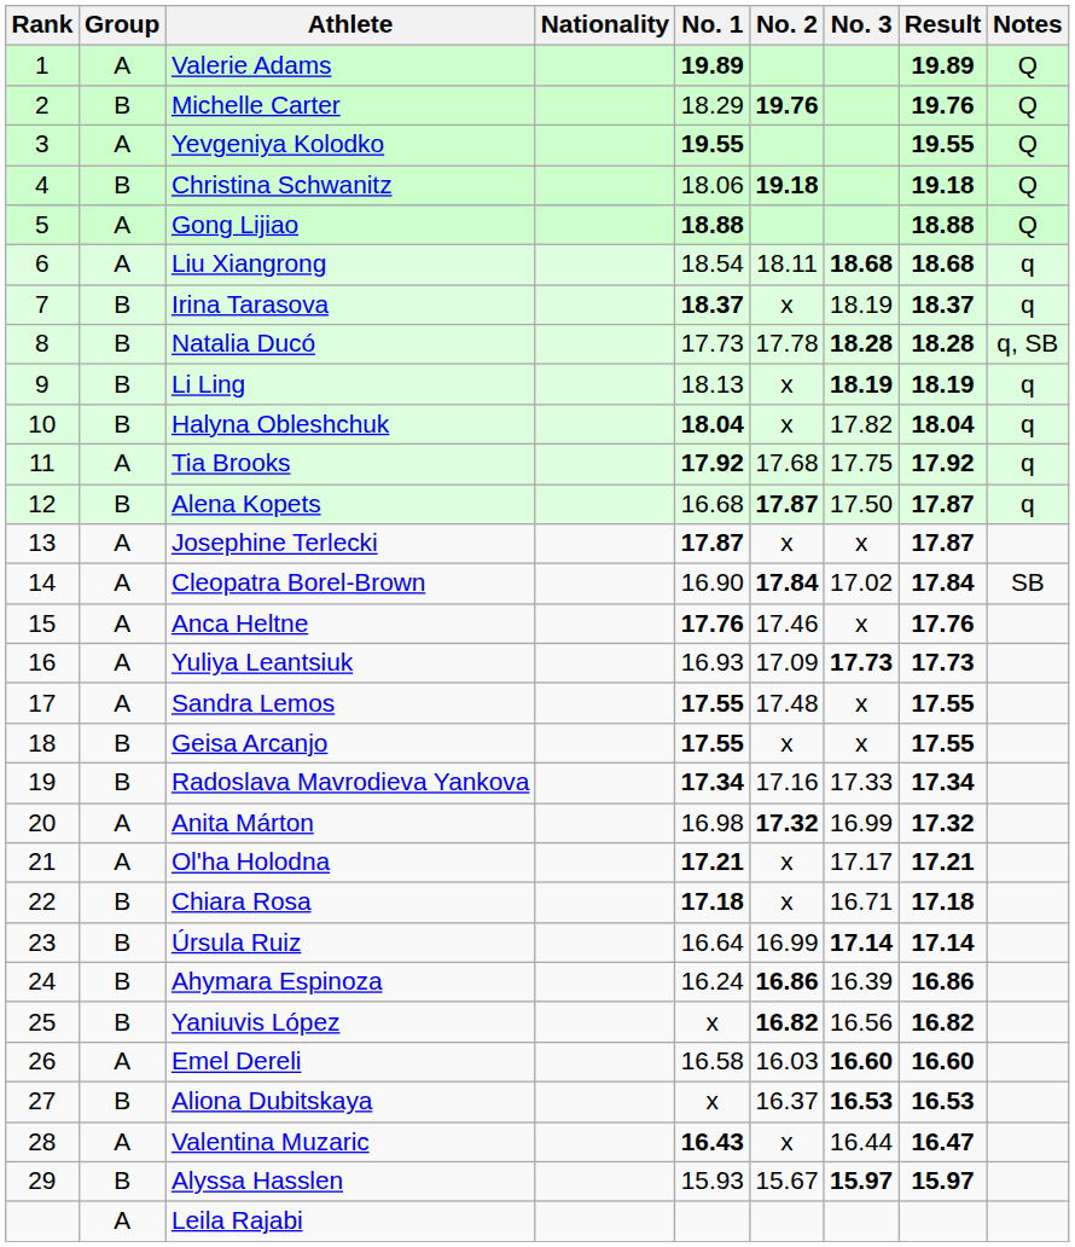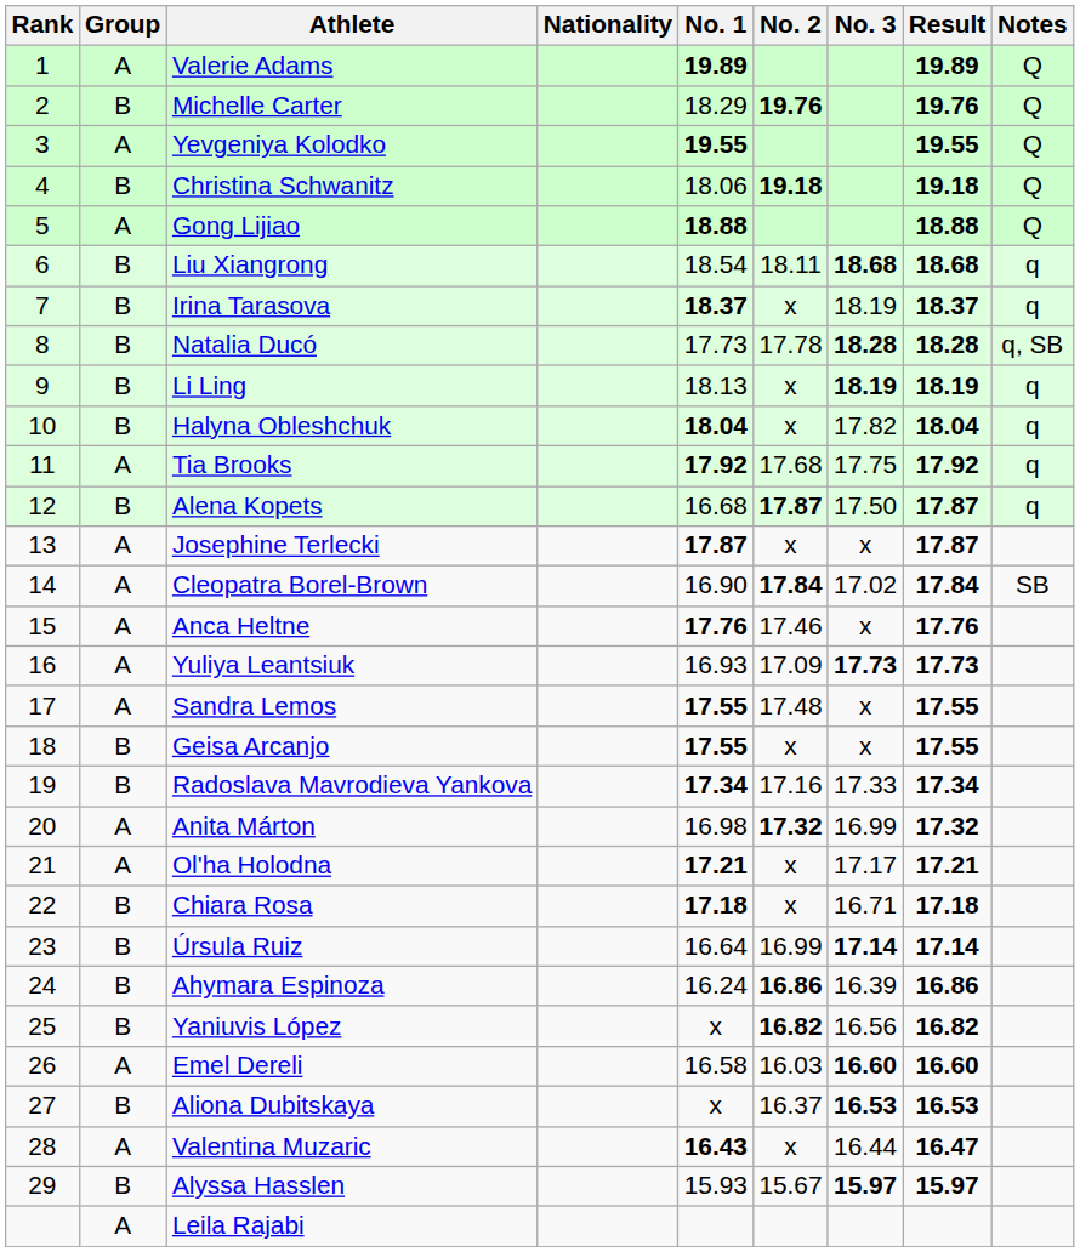 <table class="wikitable sortable" style="text-align:center">
 <tr>
 <th>Rank</th>
 <th>Group</th>
 <th>Athlete</th>
 <th>Nationality</th>
 <th>No. 1</th>
 <th>No. 2</th>
 <th>No. 3</th>
 <th>Result</th>
 <th>Notes</th>
 </tr>
 <tr bgcolor=ccffcc>
 <td>1</td>
 <td>A</td>
 <td align=left><a href='#'>Valerie Adams</a></td>
 <td align=left></td>
 <td><strong>19.89</strong></td>
 <td></td>
 <td></td>
 <td><strong>19.89</strong></td>
 <td>Q</td>
 </tr>
 <tr bgcolor=ccffcc>
 <td>2</td>
 <td>B</td>
 <td align=left><a href='#'>Michelle Carter</a></td>
 <td align=left></td>
 <td>18.29</td>
 <td><strong>19.76</strong></td>
 <td></td>
 <td><strong>19.76</strong></td>
 <td>Q</td>
 </tr>
 <tr bgcolor=ccffcc>
 <td>3</td>
 <td>A</td>
 <td align=left><a href='#'>Yevgeniya Kolodko</a></td>
 <td align=left></td>
 <td><strong>19.55</strong></td>
 <td></td>
 <td></td>
 <td><strong>19.55</strong></td>
 <td>Q</td>
 </tr>
 <tr bgcolor=ccffcc>
 <td>4</td>
 <td>B</td>
 <td align=left><a href='#'>Christina Schwanitz</a></td>
 <td align=left></td>
 <td>18.06</td>
 <td><strong>19.18</strong></td>
 <td></td>
 <td><strong>19.18</strong></td>
 <td>Q</td>
 </tr>
 <tr bgcolor=ccffcc>
 <td>5</td>
 <td>A</td>
 <td align=left><a href='#'>Gong Lijiao</a></td>
 <td align=left></td>
 <td><strong>18.88</strong></td>
 <td></td>
 <td></td>
 <td><strong>18.88</strong></td>
 <td>Q</td>
 </tr>
 <tr bgcolor=ddffdd>
 <td>6</td>
-<td>A</td>
+<td>B</td>
 <td align=left><a href='#'>Liu Xiangrong</a></td>
 <td align=left></td>
 <td>18.54</td>
 <td>18.11</td>
 <td><strong>18.68</strong></td>
 <td><strong>18.68</strong></td>
 <td>q</td>
 </tr>
 <tr bgcolor=ddffdd>
 <td>7</td>
 <td>B</td>
 <td align=left><a href='#'>Irina Tarasova</a></td>
 <td align=left></td>
 <td><strong>18.37</strong></td>
 <td>x</td>
 <td>18.19</td>
 <td><strong>18.37</strong></td>
 <td>q</td>
 </tr>
 <tr bgcolor=ddffdd>
 <td>8</td>
 <td>B</td>
 <td align=left><a href='#'>Natalia Ducó</a></td>
 <td align=left></td>
 <td>17.73</td>
 <td>17.78</td>
 <td><strong>18.28</strong></td>
 <td><strong>18.28</strong></td>
 <td>q, SB</td>
 </tr>
 <tr bgcolor=ddffdd>
 <td>9</td>
 <td>B</td>
 <td align=left><a href='#'>Li Ling</a></td>
 <td align=left></td>
 <td>18.13</td>
 <td>x</td>
 <td><strong>18.19</strong></td>
 <td><strong>18.19</strong></td>
 <td>q</td>
 </tr>
 <tr bgcolor=ddffdd>
 <td>10</td>
 <td>B</td>
 <td align=left><a href='#'>Halyna Obleshchuk</a></td>
 <td align=left></td>
 <td><strong>18.04</strong></td>
 <td>x</td>
 <td>17.82</td>
 <td><strong>18.04</strong></td>
 <td>q</td>
 </tr>
 <tr bgcolor=ddffdd>
 <td>11</td>
 <td>A</td>
 <td align=left><a href='#'>Tia Brooks</a></td>
 <td align=left></td>
 <td><strong>17.92</strong></td>
 <td>17.68</td>
 <td>17.75</td>
 <td><strong>17.92</strong></td>
 <td>q</td>
 </tr>
 <tr bgcolor=ddffdd>
 <td>12</td>
 <td>B</td>
 <td align=left><a href='#'>Alena Kopets</a></td>
 <td align=left></td>
 <td>16.68</td>
 <td><strong>17.87</strong></td>
 <td>17.50</td>
 <td><strong>17.87</strong></td>
 <td>q</td>
 </tr>
 <tr>
 <td>13</td>
 <td>A</td>
 <td align=left><a href='#'>Josephine Terlecki</a></td>
 <td align=left></td>
 <td><strong>17.87</strong></td>
 <td>x</td>
 <td>x</td>
 <td><strong>17.87</strong></td>
 <td></td>
 </tr>
 <tr>
 <td>14</td>
 <td>A</td>
 <td align=left><a href='#'>Cleopatra Borel-Brown</a></td>
 <td align=left></td>
 <td>16.90</td>
 <td><strong>17.84</strong></td>
 <td>17.02</td>
 <td><strong>17.84</strong></td>
 <td>SB</td>
 </tr>
 <tr>
 <td>15</td>
 <td>A</td>
 <td align=left><a href='#'>Anca Heltne</a></td>
 <td align=left></td>
 <td><strong>17.76</strong></td>
 <td>17.46</td>
 <td>x</td>
 <td><strong>17.76</strong></td>
 <td></td>
 </tr>
 <tr>
 <td>16</td>
 <td>A</td>
 <td align=left><a href='#'>Yuliya Leantsiuk</a></td>
 <td align=left></td>
 <td>16.93</td>
 <td>17.09</td>
 <td><strong>17.73</strong></td>
 <td><strong>17.73</strong></td>
 <td></td>
 </tr>
 <tr>
 <td>17</td>
 <td>A</td>
 <td align=left><a href='#'>Sandra Lemos</a></td>
 <td align=left></td>
 <td><strong>17.55</strong></td>
 <td>17.48</td>
 <td>x</td>
 <td><strong>17.55</strong></td>
 <td></td>
 </tr>
 <tr>
 <td>18</td>
 <td>B</td>
 <td align=left><a href='#'>Geisa Arcanjo</a></td>
 <td align=left></td>
 <td><strong>17.55</strong></td>
 <td>x</td>
 <td>x</td>
 <td><strong>17.55</strong></td>
 <td></td>
 </tr>
 <tr>
 <td>19</td>
 <td>B</td>
 <td align=left><a href='#'>Radoslava Mavrodieva Yankova</a></td>
 <td align=left></td>
 <td><strong>17.34</strong></td>
 <td>17.16</td>
 <td>17.33</td>
 <td><strong>17.34</strong></td>
 <td></td>
 </tr>
 <tr>
 <td>20</td>
 <td>A</td>
 <td align=left><a href='#'>Anita Márton</a></td>
 <td align=left></td>
 <td>16.98</td>
 <td><strong>17.32</strong></td>
 <td>16.99</td>
 <td><strong>17.32</strong></td>
 <td></td>
 </tr>
 <tr>
 <td>21</td>
 <td>A</td>
 <td align=left><a href='#'>Ol'ha Holodna</a></td>
 <td align=left></td>
 <td><strong>17.21</strong></td>
 <td>x</td>
 <td>17.17</td>
 <td><strong>17.21</strong></td>
 <td></td>
 </tr>
 <tr>
 <td>22</td>
 <td>B</td>
 <td align=left><a href='#'>Chiara Rosa</a></td>
 <td align=left></td>
 <td><strong>17.18</strong></td>
 <td>x</td>
 <td>16.71</td>
 <td><strong>17.18</strong></td>
 <td></td>
 </tr>
 <tr>
 <td>23</td>
 <td>B</td>
 <td align=left><a href='#'>Úrsula Ruiz</a></td>
 <td align=left></td>
 <td>16.64</td>
 <td>16.99</td>
 <td><strong>17.14</strong></td>
 <td><strong>17.14</strong></td>
 <td></td>
 </tr>
 <tr>
 <td>24</td>
 <td>B</td>
 <td align=left><a href='#'>Ahymara Espinoza</a></td>
 <td align=left></td>
 <td>16.24</td>
 <td><strong>16.86</strong></td>
 <td>16.39</td>
 <td><strong>16.86</strong></td>
 <td></td>
 </tr>
 <tr>
 <td>25</td>
 <td>B</td>
 <td align=left><a href='#'>Yaniuvis López</a></td>
 <td align=left></td>
 <td>x</td>
 <td><strong>16.82</strong></td>
 <td>16.56</td>
 <td><strong>16.82</strong></td>
 <td></td>
 </tr>
 <tr>
 <td>26</td>
 <td>A</td>
 <td align=left><a href='#'>Emel Dereli</a></td>
 <td align=left></td>
 <td>16.58</td>
 <td>16.03</td>
 <td><strong>16.60</strong></td>
 <td><strong>16.60</strong></td>
 <td></td>
 </tr>
 <tr>
 <td>27</td>
 <td>B</td>
 <td align=left><a href='#'>Aliona Dubitskaya</a></td>
 <td align=left></td>
 <td>x</td>
 <td>16.37</td>
 <td><strong>16.53</strong></td>
 <td><strong>16.53</strong></td>
 <td></td>
 </tr>
 <tr>
 <td>28</td>
 <td>A</td>
 <td align=left><a href='#'>Valentina Muzaric</a></td>
 <td align=left></td>
 <td><strong>16.43</strong></td>
 <td>x</td>
 <td>16.44</td>
 <td><strong>16.47</strong></td>
 <td></td>
 </tr>
 <tr>
 <td>29</td>
 <td>B</td>
 <td align=left><a href='#'>Alyssa Hasslen</a></td>
 <td align=left></td>
 <td>15.93</td>
 <td>15.67</td>
 <td><strong>15.97</strong></td>
 <td><strong>15.97</strong></td>
 <td></td>
 </tr>
 <tr>
 <td></td>
 <td>A</td>
 <td align=left><a href='#'>Leila Rajabi</a></td>
 <td align=left></td>
 <td></td>
 <td></td>
 <td></td>
 <td><strong></strong></td>
 <td></td>
 </tr>
 </table>
